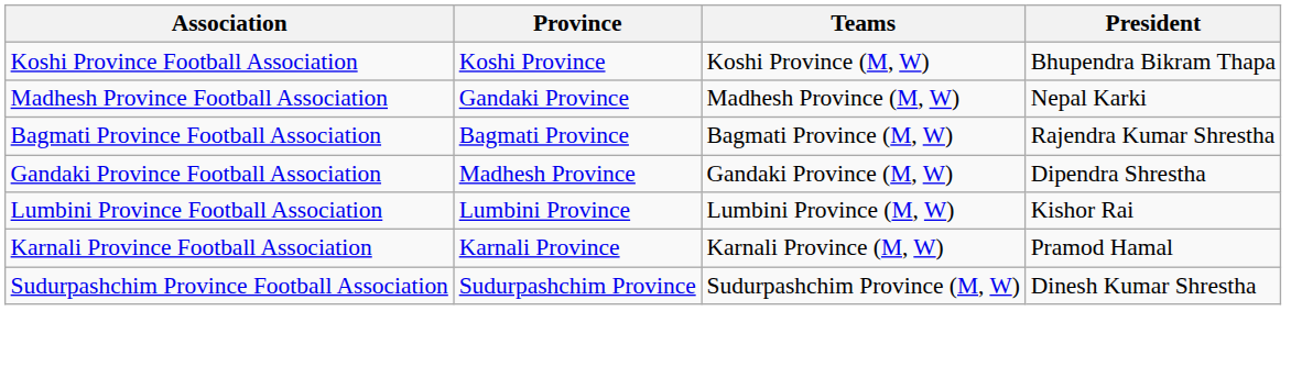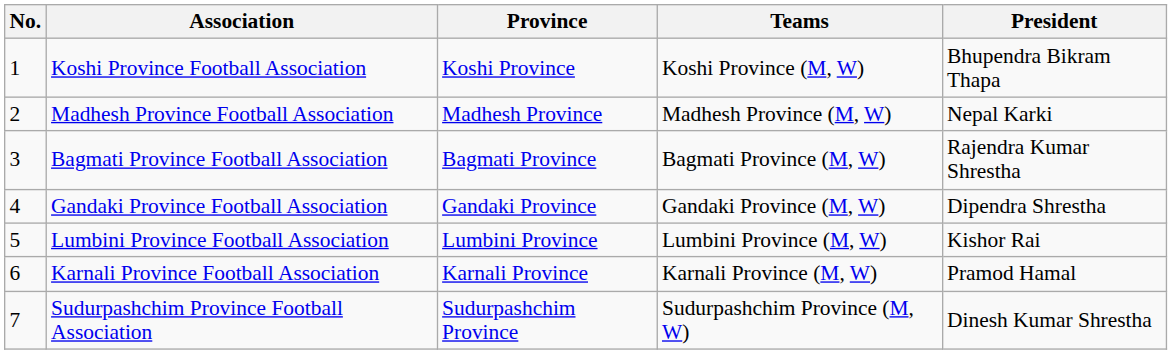 <table class="wikitable sortable" style="width:px;">
 <tr>
+<th>No.</th>
 <th>Association</th>
 <th>Province</th>
 <th>Teams</th>
 <th>President</th>
 </tr>
 <tr>
+<td>1</td>
 <td><a href='#'>Koshi Province Football Association</a></td>
 <td><a href='#'>Koshi Province</a></td>
 <td>Koshi Province (<a href='#'>M</a>, <a href='#'>W</a>)</td>
 <td>Bhupendra Bikram Thapa</td>
 </tr>
 <tr>
+<td>2</td>
 <td><a href='#'>Madhesh Province Football Association</a></td>
-<td><a href='#'>Gandaki Province</a></td>
+<td><a href='#'>Madhesh Province</a></td>
 <td>Madhesh Province (<a href='#'>M</a>, <a href='#'>W</a>)</td>
 <td>Nepal Karki</td>
 </tr>
 <tr>
+<td>3</td>
 <td><a href='#'>Bagmati Province Football Association</a></td>
 <td><a href='#'>Bagmati Province</a></td>
 <td>Bagmati Province (<a href='#'>M</a>, <a href='#'>W</a>)</td>
 <td>Rajendra Kumar Shrestha</td>
 </tr>
 <tr>
+<td>4</td>
 <td><a href='#'>Gandaki Province Football Association</a></td>
-<td><a href='#'>Madhesh Province</a></td>
+<td><a href='#'>Gandaki Province</a></td>
 <td>Gandaki Province (<a href='#'>M</a>, <a href='#'>W</a>)</td>
 <td>Dipendra Shrestha</td>
 </tr>
 <tr>
+<td>5</td>
 <td><a href='#'>Lumbini Province Football Association</a></td>
 <td><a href='#'>Lumbini Province</a></td>
 <td>Lumbini Province (<a href='#'>M</a>, <a href='#'>W</a>)</td>
 <td>Kishor Rai</td>
 </tr>
 <tr>
+<td>6</td>
 <td><a href='#'>Karnali Province Football Association</a></td>
 <td><a href='#'>Karnali Province</a></td>
 <td>Karnali Province (<a href='#'>M</a>, <a href='#'>W</a>)</td>
 <td>Pramod Hamal</td>
 </tr>
 <tr>
+<td>7</td>
 <td><a href='#'>Sudurpashchim Province Football Association</a></td>
 <td><a href='#'>Sudurpashchim Province</a></td>
 <td>Sudurpashchim Province (<a href='#'>M</a>, <a href='#'>W</a>)</td>
 <td>Dinesh Kumar Shrestha</td>
 </tr>
 </table>
